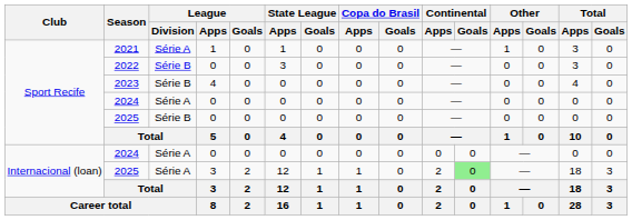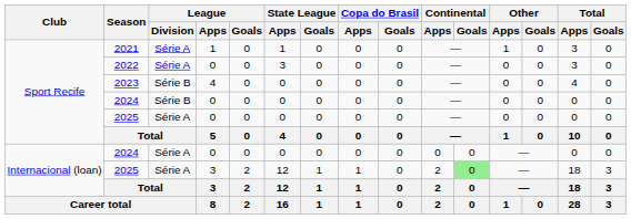 <table class="wikitable" style="text-align: center">
 <tr>
 <th rowspan="2">Club</th>
 <th rowspan="2">Season</th>
 <th colspan="3">League</th>
 <th colspan="2">State League</th>
 <th colspan="2"><a href='#'>Copa do Brasil</a></th>
 <th colspan="2">Continental</th>
 <th colspan="2">Other</th>
 <th colspan="2">Total</th>
 </tr>
 <tr>
 <th>Division</th>
 <th>Apps</th>
 <th>Goals</th>
 <th>Apps</th>
 <th>Goals</th>
 <th>Apps</th>
 <th>Goals</th>
 <th>Apps</th>
 <th>Goals</th>
 <th>Apps</th>
 <th>Goals</th>
 <th>Apps</th>
 <th>Goals</th>
 </tr>
 <tr>
 <td rowspan="6"><a href='#'>Sport Recife</a></td>
 <td><a href='#'>2021</a></td>
 <td><a href='#'>Série A</a></td>
 <td>1</td>
 <td>0</td>
 <td>1</td>
 <td>0</td>
 <td>0</td>
 <td>0</td>
 <td colspan="2">—</td>
 <td>1</td>
 <td>0</td>
 <td>3</td>
 <td>0</td>
 </tr>
 <tr>
 <td><a href='#'>2022</a></td>
-<td><a href='#'>Série B</a></td>
+<td><a href='#'>Série A</a></td>
 <td>0</td>
 <td>0</td>
 <td>3</td>
 <td>0</td>
 <td>0</td>
 <td>0</td>
 <td colspan="2">—</td>
 <td>0</td>
 <td>0</td>
 <td>3</td>
 <td>0</td>
 </tr>
 <tr>
 <td><a href='#'>2023</a></td>
 <td>Série B</td>
 <td>4</td>
 <td>0</td>
 <td>0</td>
 <td>0</td>
 <td>0</td>
 <td>0</td>
 <td colspan="2">—</td>
 <td>0</td>
 <td>0</td>
 <td>4</td>
 <td>0</td>
 </tr>
 <tr>
 <td><a href='#'>2024</a></td>
-<td>Série A</td>
+<td>Série B</td>
 <td>0</td>
 <td>0</td>
 <td>0</td>
 <td>0</td>
 <td>0</td>
 <td>0</td>
 <td colspan="2">—</td>
 <td>0</td>
 <td>0</td>
 <td>0</td>
 <td>0</td>
 </tr>
 <tr>
 <td><a href='#'>2025</a></td>
-<td>Série B</td>
+<td>Série A</td>
 <td>0</td>
 <td>0</td>
 <td>0</td>
 <td>0</td>
 <td>0</td>
 <td>0</td>
 <td colspan="2">—</td>
 <td>0</td>
 <td>0</td>
 <td>0</td>
 <td>0</td>
 </tr>
 <tr>
 <th colspan="2">Total</th>
 <th>5</th>
 <th>0</th>
 <th>4</th>
 <th>0</th>
 <th>0</th>
 <th>0</th>
 <th colspan="2">—</th>
 <th>1</th>
 <th>0</th>
 <th>10</th>
 <th>0</th>
 </tr>
 <tr>
 <td rowspan="3"><a href='#'>Internacional</a> (loan)</td>
 <td><a href='#'>2024</a></td>
 <td>Série A</td>
 <td>0</td>
 <td>0</td>
 <td>0</td>
 <td>0</td>
 <td>0</td>
 <td>0</td>
 <td>0</td>
 <td>0</td>
 <td colspan="2">—</td>
 <td>0</td>
 <td>0</td>
 </tr>
 <tr>
 <td><a href='#'>2025</a></td>
 <td>Série A</td>
 <td>3</td>
 <td>2</td>
 <td>12</td>
 <td>1</td>
 <td>1</td>
 <td>0</td>
 <td>2</td>
 <td style="background: lightgreen;">0</td>
 <td colspan="2">—</td>
 <td>18</td>
 <td>3</td>
 </tr>
 <tr>
 <th colspan="2">Total</th>
 <th>3</th>
 <th>2</th>
 <th>12</th>
 <th>1</th>
 <th>1</th>
 <th>0</th>
 <th>2</th>
 <th>0</th>
 <th colspan="2">—</th>
 <th>18</th>
 <th>3</th>
 </tr>
 <tr>
 <th colspan="3">Career total</th>
 <th>8</th>
 <th>2</th>
 <th>16</th>
 <th>1</th>
 <th>1</th>
 <th>0</th>
 <th>2</th>
 <th>0</th>
 <th>1</th>
 <th>0</th>
 <th>28</th>
 <th>3</th>
 </tr>
 </table>
